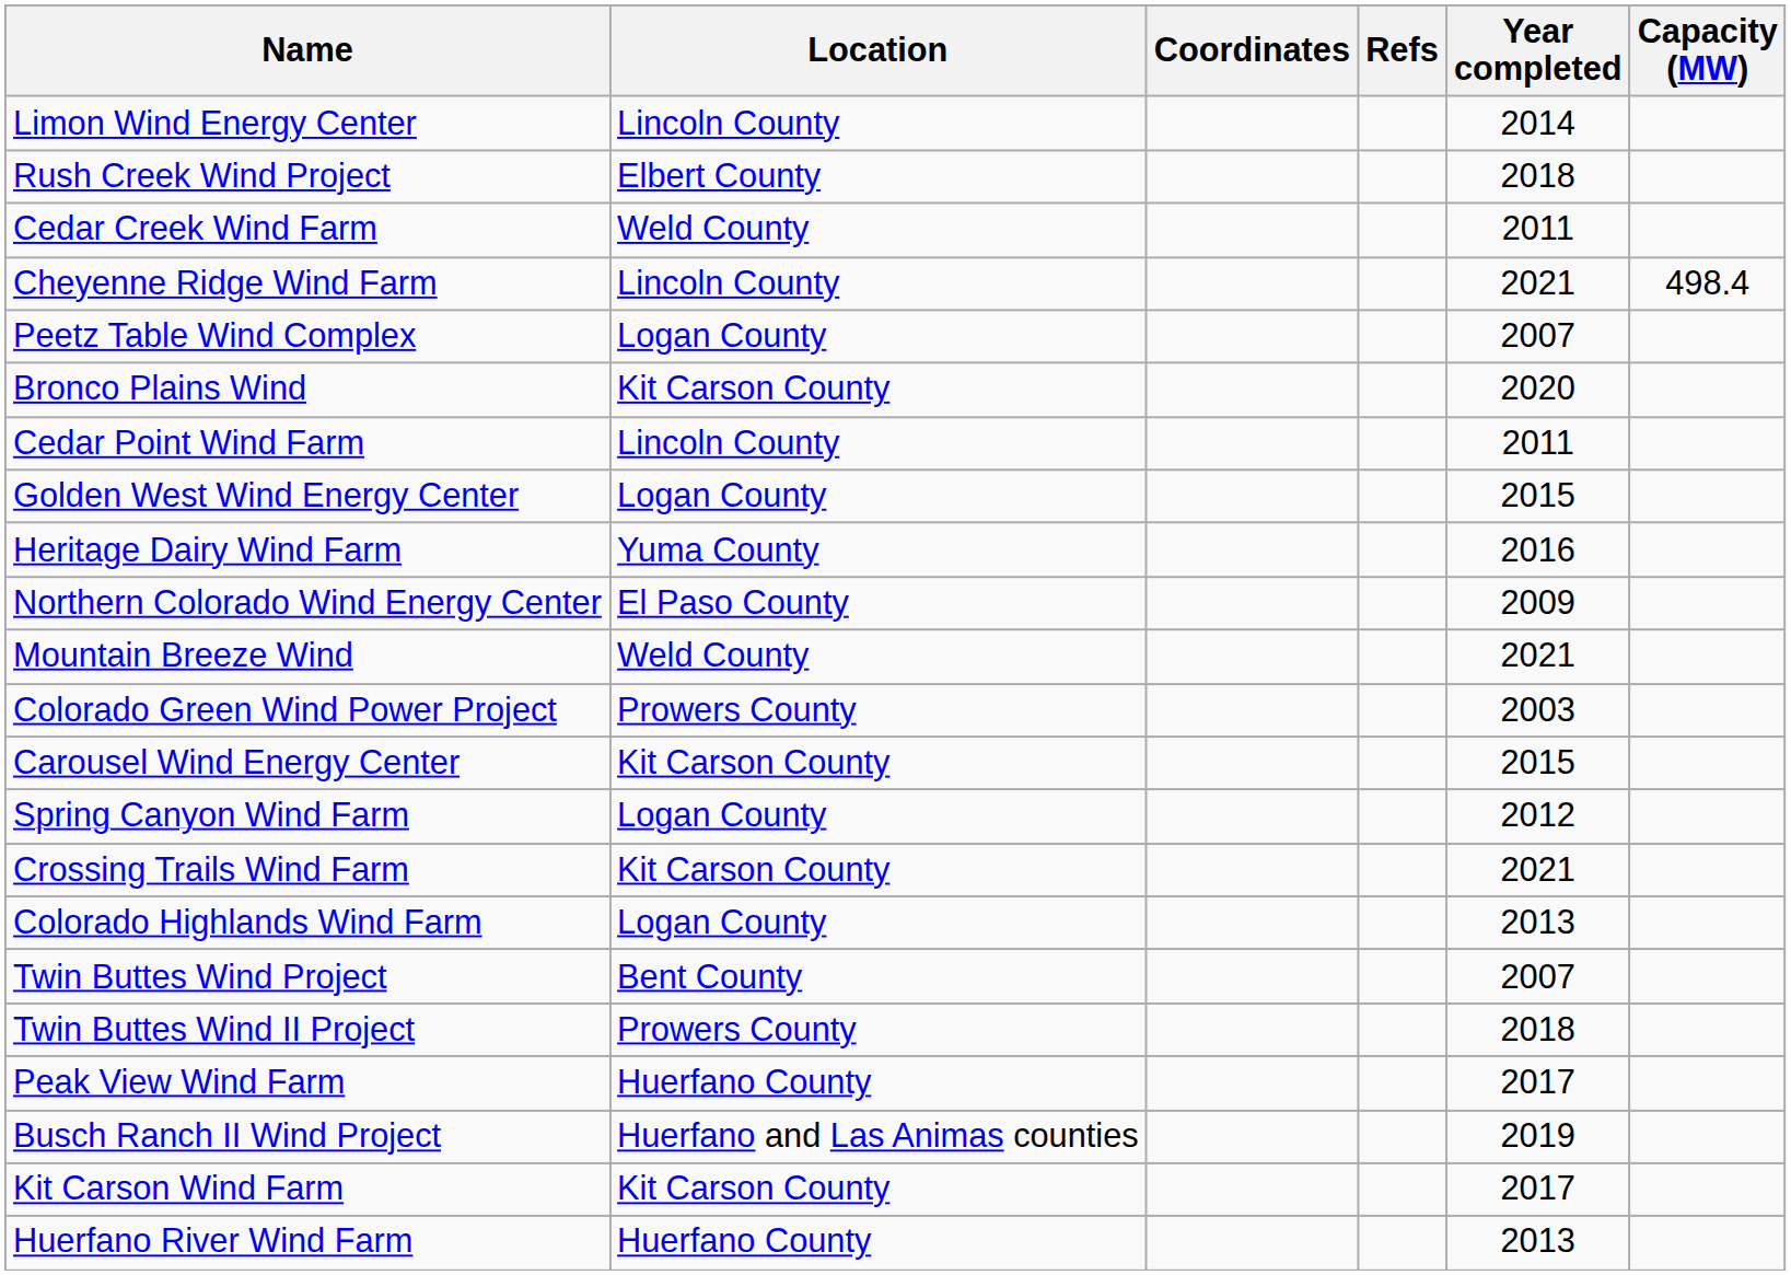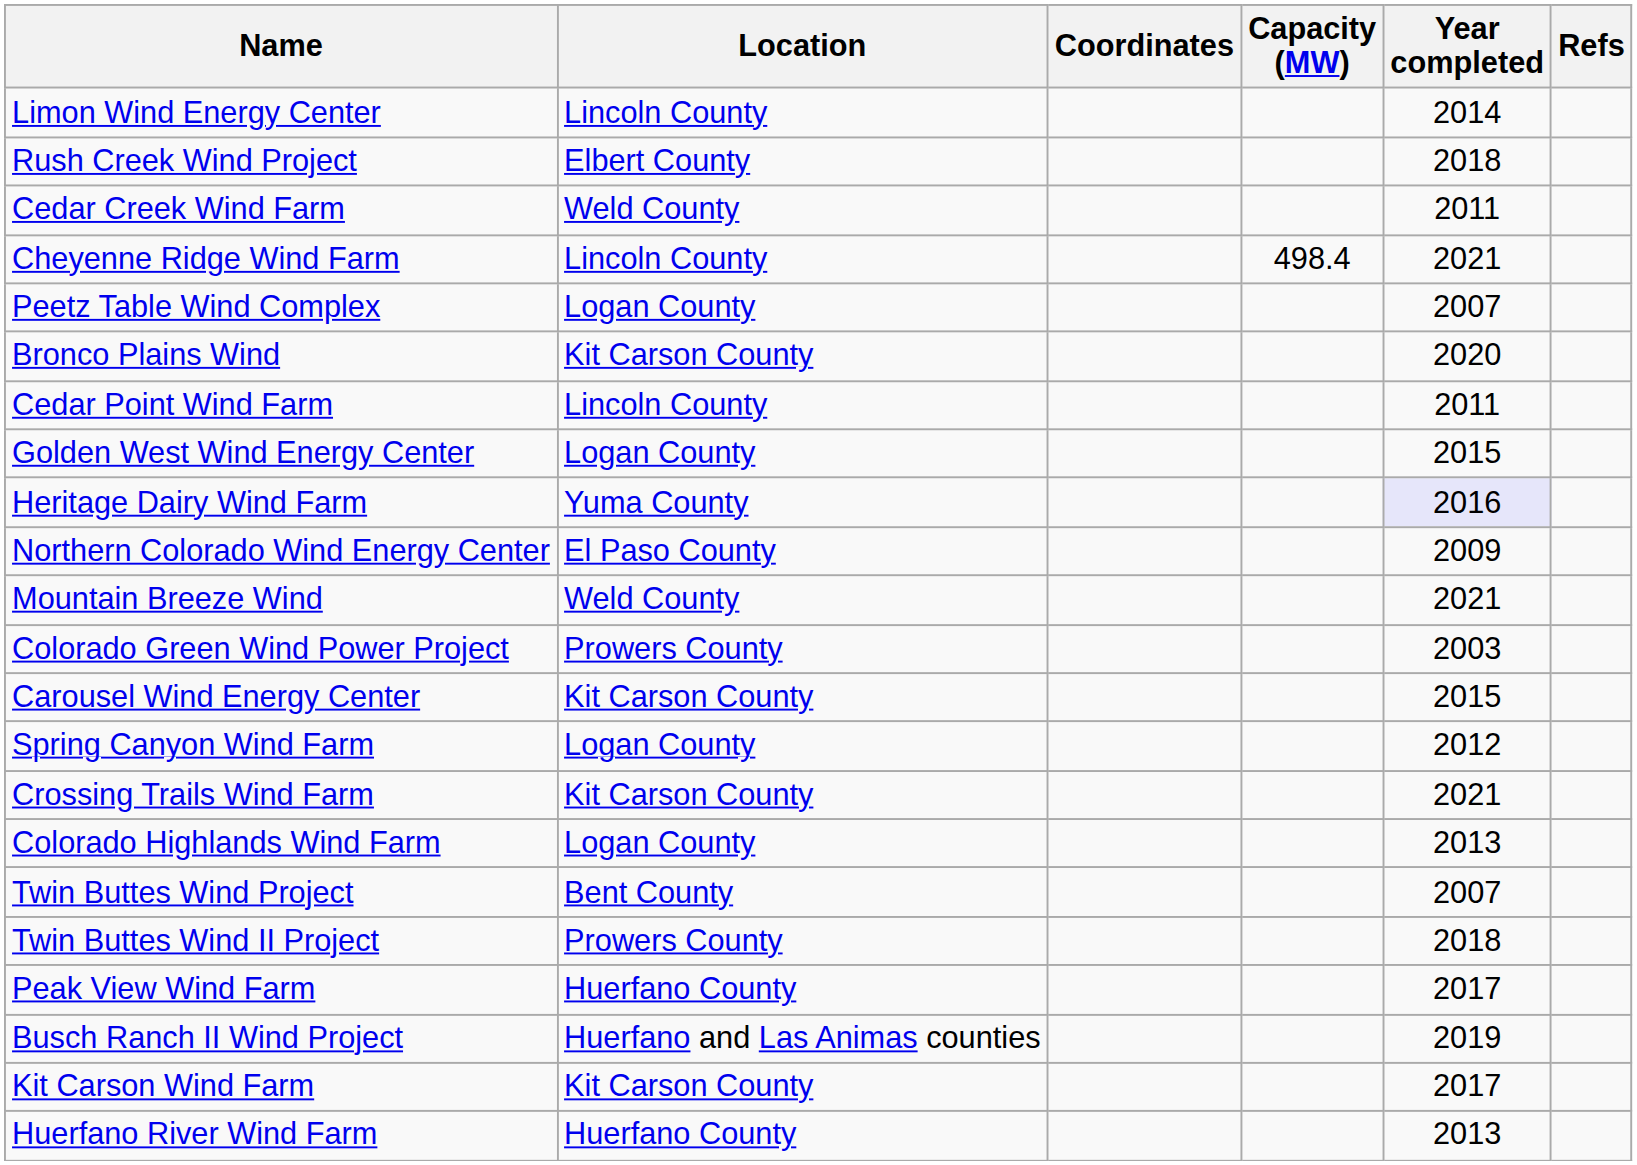 <table class="wikitable sortable">
 <tr>
 <th>Name</th>
 <th>Location</th>
 <th>Coordinates</th>
+<th>Capacity<br>(<a href='#'>MW</a>)</th>
+<th>Year<br>completed</th>
 <th>Refs</th>
-<th>Year<br>completed</th>
-<th>Capacity<br>(<a href='#'>MW</a>)</th>
 </tr>
 <tr>
 <td><a href='#'>Limon Wind Energy Center</a></td>
 <td><a href='#'>Lincoln County</a></td>
 <td></td>
+<td align="center"></td>
+<td align="center">2014</td>
 <td></td>
-<td align="center">2014</td>
-<td align="center"></td>
 </tr>
 <tr>
 <td><a href='#'>Rush Creek Wind Project</a></td>
 <td><a href='#'>Elbert County</a></td>
 <td></td>
+<td align="center"></td>
+<td align="center">2018</td>
 <td></td>
-<td align="center">2018</td>
-<td align="center"></td>
 </tr>
 <tr>
 <td><a href='#'>Cedar Creek Wind Farm</a></td>
 <td><a href='#'>Weld County</a></td>
 <td></td>
+<td align="center"></td>
+<td align="center">2011</td>
 <td></td>
-<td align="center">2011</td>
-<td align="center"></td>
 </tr>
 <tr>
 <td><a href='#'>Cheyenne Ridge Wind Farm</a></td>
 <td><a href='#'>Lincoln County</a></td>
 <td></td>
+<td align="center">498.4</td>
+<td align="center">2021</td>
 <td></td>
-<td align="center">2021</td>
-<td align="center">498.4</td>
 </tr>
 <tr>
 <td><a href='#'>Peetz Table Wind Complex</a></td>
 <td><a href='#'>Logan County</a></td>
 <td></td>
+<td align="center"></td>
+<td align="center">2007</td>
 <td></td>
-<td align="center">2007</td>
-<td align="center"></td>
 </tr>
 <tr>
 <td><a href='#'>Bronco Plains Wind</a></td>
 <td><a href='#'>Kit Carson County</a></td>
 <td></td>
+<td align="center"></td>
+<td align="center">2020</td>
 <td></td>
-<td align="center">2020</td>
-<td align="center"></td>
 </tr>
 <tr>
 <td><a href='#'>Cedar Point Wind Farm</a></td>
 <td><a href='#'>Lincoln County</a></td>
 <td></td>
+<td align="center"></td>
+<td align="center">2011</td>
 <td></td>
-<td align="center">2011</td>
-<td align="center"></td>
 </tr>
 <tr>
 <td><a href='#'>Golden West Wind Energy Center</a></td>
 <td><a href='#'>Logan County</a></td>
 <td></td>
+<td align="center"></td>
+<td align="center">2015</td>
 <td></td>
-<td align="center">2015</td>
-<td align="center"></td>
 </tr>
 <tr>
 <td><a href='#'>Heritage Dairy Wind Farm</a></td>
 <td><a href='#'>Yuma County</a></td>
 <td></td>
+<td align="center"></td>
+<td align="center" style="background: lavender;">2016</td>
 <td></td>
-<td align="center">2016</td>
-<td align="center"></td>
 </tr>
 <tr>
 <td><a href='#'>Northern Colorado Wind Energy Center</a></td>
 <td><a href='#'>El Paso County</a></td>
 <td></td>
+<td align="center"></td>
+<td align="center">2009</td>
 <td></td>
-<td align="center">2009</td>
-<td align="center"></td>
 </tr>
 <tr>
 <td><a href='#'>Mountain Breeze Wind</a></td>
 <td><a href='#'>Weld County</a></td>
 <td></td>
+<td align="center"></td>
+<td align="center">2021</td>
 <td></td>
-<td align="center">2021</td>
-<td align="center"></td>
 </tr>
 <tr>
 <td><a href='#'>Colorado Green Wind Power Project</a></td>
 <td><a href='#'>Prowers County</a></td>
 <td></td>
+<td align="center"></td>
+<td align="center">2003</td>
 <td></td>
-<td align="center">2003</td>
-<td align="center"></td>
 </tr>
 <tr>
 <td><a href='#'>Carousel Wind Energy Center</a></td>
 <td><a href='#'>Kit Carson County</a></td>
 <td></td>
+<td align="center"></td>
+<td align="center">2015</td>
 <td></td>
-<td align="center">2015</td>
-<td align="center"></td>
 </tr>
 <tr>
 <td><a href='#'>Spring Canyon Wind Farm</a></td>
 <td><a href='#'>Logan County</a></td>
 <td></td>
+<td align="center"></td>
+<td align="center">2012</td>
 <td></td>
-<td align="center">2012</td>
-<td align="center"></td>
 </tr>
 <tr>
 <td><a href='#'>Crossing Trails Wind Farm</a></td>
 <td><a href='#'>Kit Carson County</a></td>
 <td></td>
+<td align="center"></td>
+<td align="center">2021</td>
 <td></td>
-<td align="center">2021</td>
-<td align="center"></td>
 </tr>
 <tr>
 <td><a href='#'>Colorado Highlands Wind Farm</a></td>
 <td><a href='#'>Logan County</a></td>
 <td></td>
+<td align="center"></td>
+<td align="center">2013</td>
 <td></td>
-<td align="center">2013</td>
-<td align="center"></td>
 </tr>
 <tr>
 <td><a href='#'>Twin Buttes Wind Project</a></td>
 <td><a href='#'>Bent County</a></td>
 <td></td>
+<td align="center"></td>
+<td align="center">2007</td>
 <td></td>
-<td align="center">2007</td>
-<td align="center"></td>
 </tr>
 <tr>
 <td><a href='#'>Twin Buttes Wind II Project</a></td>
 <td><a href='#'>Prowers County</a></td>
 <td></td>
+<td align="center"></td>
+<td align="center">2018</td>
 <td></td>
-<td align="center">2018</td>
-<td align="center"></td>
 </tr>
 <tr>
 <td><a href='#'>Peak View Wind Farm</a></td>
 <td><a href='#'>Huerfano County</a></td>
 <td></td>
+<td align="center"></td>
+<td align="center">2017</td>
 <td></td>
-<td align="center">2017</td>
-<td align="center"></td>
 </tr>
 <tr>
 <td><a href='#'>Busch Ranch II Wind Project</a></td>
 <td><a href='#'>Huerfano</a> and <a href='#'>Las Animas</a> counties</td>
 <td></td>
+<td align="center"></td>
+<td align="center">2019</td>
 <td></td>
-<td align="center">2019</td>
-<td align="center"></td>
 </tr>
 <tr>
 <td><a href='#'>Kit Carson Wind Farm</a></td>
 <td><a href='#'>Kit Carson County</a></td>
 <td></td>
+<td align="center"></td>
+<td align="center">2017</td>
 <td></td>
-<td align="center">2017</td>
-<td align="center"></td>
 </tr>
 <tr>
 <td><a href='#'>Huerfano River Wind Farm</a></td>
 <td><a href='#'>Huerfano County</a></td>
 <td></td>
+<td align="center"></td>
+<td align="center">2013</td>
 <td></td>
-<td align="center">2013</td>
-<td align="center"></td>
 </tr>
 </table>
